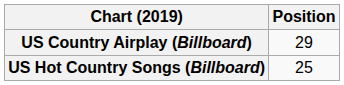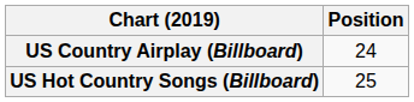 <table class="wikitable sortable plainrowheaders" style="text-align:center">
 <tr>
 <th>Chart (2019)</th>
 <th>Position</th>
 </tr>
 <tr>
 <th scope="row">US Country Airplay (<em>Billboard</em>)</th>
-<td>29</td>
+<td>24</td>
 </tr>
 <tr>
 <th scope="row">US Hot Country Songs (<em>Billboard</em>)</th>
 <td>25</td>
 </tr>
 </table>
